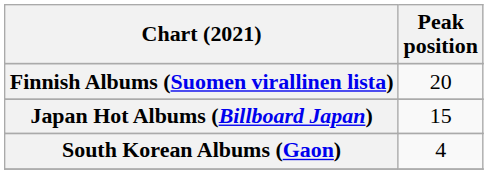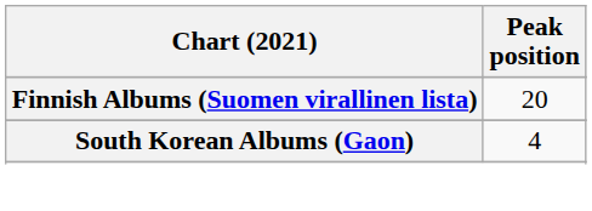 <table class="wikitable sortable plainrowheaders" style="text-align:center">
 <tr>
 <th scope="col">Chart (2021)</th>
 <th scope="col">Peak<br>position</th>
 </tr>
 <tr>
 </tr>
 <tr>
 </tr>
 <tr>
 </tr>
 <tr>
 <th scope="row">Finnish Albums (<a href='#'>Suomen virallinen lista</a>)</th>
 <td>20</td>
 </tr>
 <tr>
 </tr>
 <tr>
-<th scope="row">Japan Hot Albums (<em><a href='#'>Billboard Japan</a></em>)</th>
-<td>15</td>
-</tr>
-<tr>
 </tr>
 <tr>
 <th scope="row">South Korean Albums (<a href='#'>Gaon</a>)</th>
 <td>4</td>
 </tr>
 <tr>
 </tr>
 <tr>
 </tr>
 <tr>
 </tr>
 <tr>
 </tr>
 </table>
